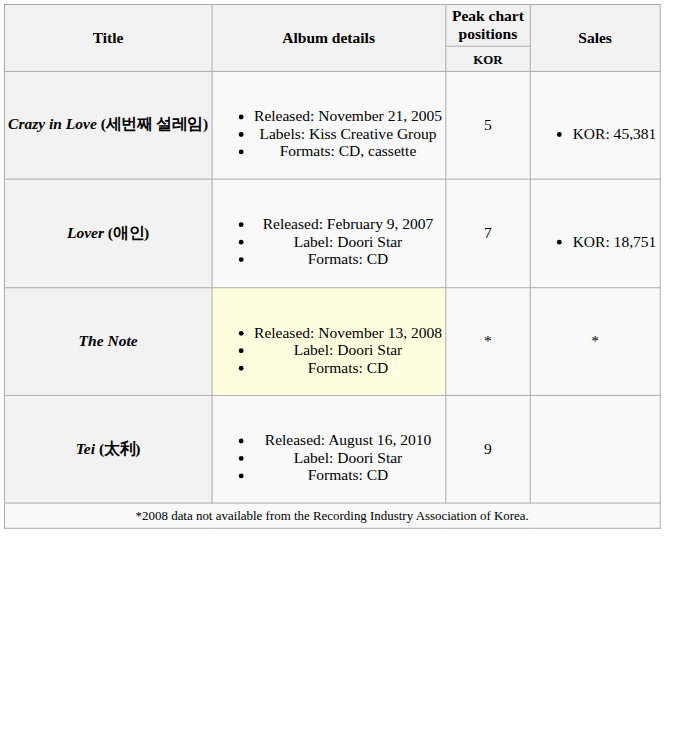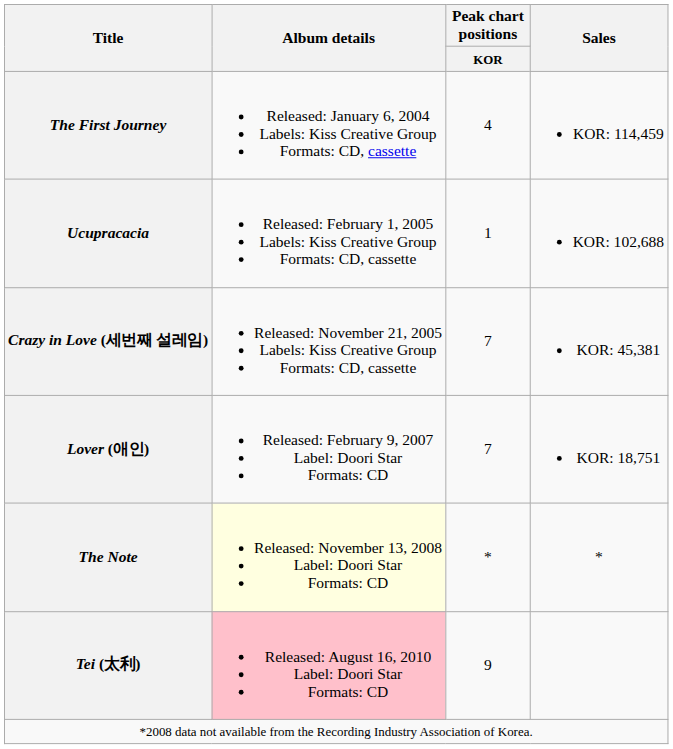 <table class="wikitable plainrowheaders" style="text-align:center;">
 <tr>
 <th scope="col" rowspan="2">Title</th>
 <th scope="col" rowspan="2">Album details</th>
 <th scope="col" colspan="1" style="width:5em;">Peak chart positions</th>
 <th scope="col" rowspan="2">Sales</th>
 </tr>
 <tr>
 <th><small>KOR</small><br></th>
 </tr>
 <tr>
+<th scope="row"><em>The First Journey</em></th>
+<td><br><ul><li>Released: January 6, 2004</li><li>Labels: Kiss Creative Group</li><li>Formats: CD, <a href='#'>cassette</a></li></ul></td>
+<td>4</td>
+<td><br><ul><li>KOR: 114,459</li></ul></td>
+</tr>
+<tr>
+<th scope="row"><em>Ucupracacia</em></th>
+<td><br><ul><li>Released: February 1, 2005</li><li>Labels: Kiss Creative Group</li><li>Formats: CD, cassette</li></ul></td>
+<td>1</td>
+<td><br><ul><li>KOR: 102,688</li></ul></td>
+</tr>
+<tr>
 <th scope="row"><em>Crazy in Love</em> (세번째 설레임)</th>
 <td><br><ul><li>Released: November 21, 2005</li><li>Labels: Kiss Creative Group</li><li>Formats: CD, cassette</li></ul></td>
-<td>5</td>
+<td>7</td>
 <td><br><ul><li>KOR: 45,381</li></ul></td>
 </tr>
 <tr>
 <th scope="row"><em>Lover</em> (애인)</th>
 <td><br><ul><li>Released: February 9, 2007</li><li>Label: Doori Star</li><li>Formats: CD</li></ul></td>
 <td>7</td>
 <td><br><ul><li>KOR: 18,751</li></ul></td>
 </tr>
 <tr>
 <th scope="row"><em>The Note</em></th>
 <td style="background: lightyellow;"><br><ul><li>Released: November 13, 2008</li><li>Label: Doori Star</li><li>Formats: CD</li></ul></td>
 <td>*</td>
 <td>*</td>
 </tr>
 <tr>
 <th scope="row"><em>Tei</em> (太利)</th>
-<td><br><ul><li>Released: August 16, 2010</li><li>Label: Doori Star</li><li>Formats: CD</li></ul></td>
+<td style="background: pink;"><br><ul><li>Released: August 16, 2010</li><li>Label: Doori Star</li><li>Formats: CD</li></ul></td>
 <td>9</td>
 <td></td>
 </tr>
 <tr>
 <td colspan="4" align="center"><small>*2008 data not available from the Recording Industry Association of Korea.</small></td>
 </tr>
 </table>
